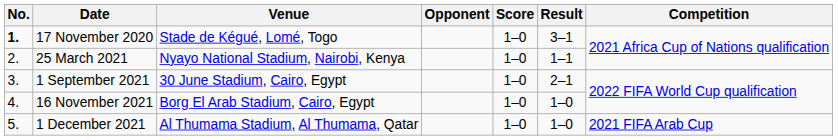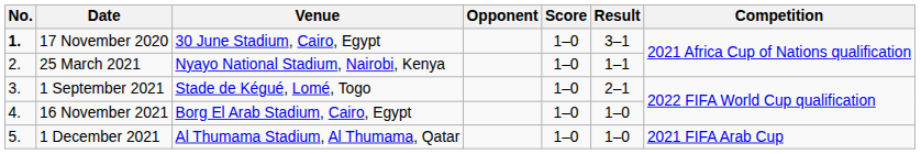 <table class="wikitable sortable">
 <tr>
 <th>No.</th>
 <th>Date</th>
 <th>Venue</th>
 <th>Opponent</th>
 <th>Score</th>
 <th>Result</th>
 <th>Competition</th>
 </tr>
 <tr>
 <td><strong>1.</strong></td>
 <td>17 November 2020</td>
-<td><a href='#'>Stade de Kégué</a>, <a href='#'>Lomé</a>, Togo</td>
+<td><a href='#'>30 June Stadium</a>, <a href='#'>Cairo</a>, Egypt</td>
 <td></td>
 <td align=center>1–0</td>
 <td align=center>3–1</td>
 <td rowspan=2><a href='#'>2021 Africa Cup of Nations qualification</a></td>
 </tr>
 <tr>
 <td>2.</td>
 <td>25 March 2021</td>
 <td><a href='#'>Nyayo National Stadium</a>, <a href='#'>Nairobi</a>, Kenya</td>
 <td></td>
 <td align=center>1–0</td>
 <td align=center>1–1</td>
 </tr>
 <tr>
 <td>3.</td>
 <td>1 September 2021</td>
-<td><a href='#'>30 June Stadium</a>, <a href='#'>Cairo</a>, Egypt</td>
+<td><a href='#'>Stade de Kégué</a>, <a href='#'>Lomé</a>, Togo</td>
 <td></td>
 <td align=center>1–0</td>
 <td align=center>2–1</td>
 <td rowspan=2><a href='#'>2022 FIFA World Cup qualification</a></td>
 </tr>
 <tr>
 <td>4.</td>
 <td>16 November 2021</td>
 <td><a href='#'>Borg El Arab Stadium</a>, <a href='#'>Cairo</a>, Egypt</td>
 <td></td>
 <td align=center>1–0</td>
 <td align=center>1–0</td>
 </tr>
 <tr>
 <td>5.</td>
 <td>1 December 2021</td>
 <td><a href='#'>Al Thumama Stadium</a>, <a href='#'>Al Thumama</a>, Qatar</td>
 <td></td>
 <td align=center>1–0</td>
 <td align=center>1–0</td>
 <td><a href='#'>2021 FIFA Arab Cup</a></td>
 </tr>
 </table>
